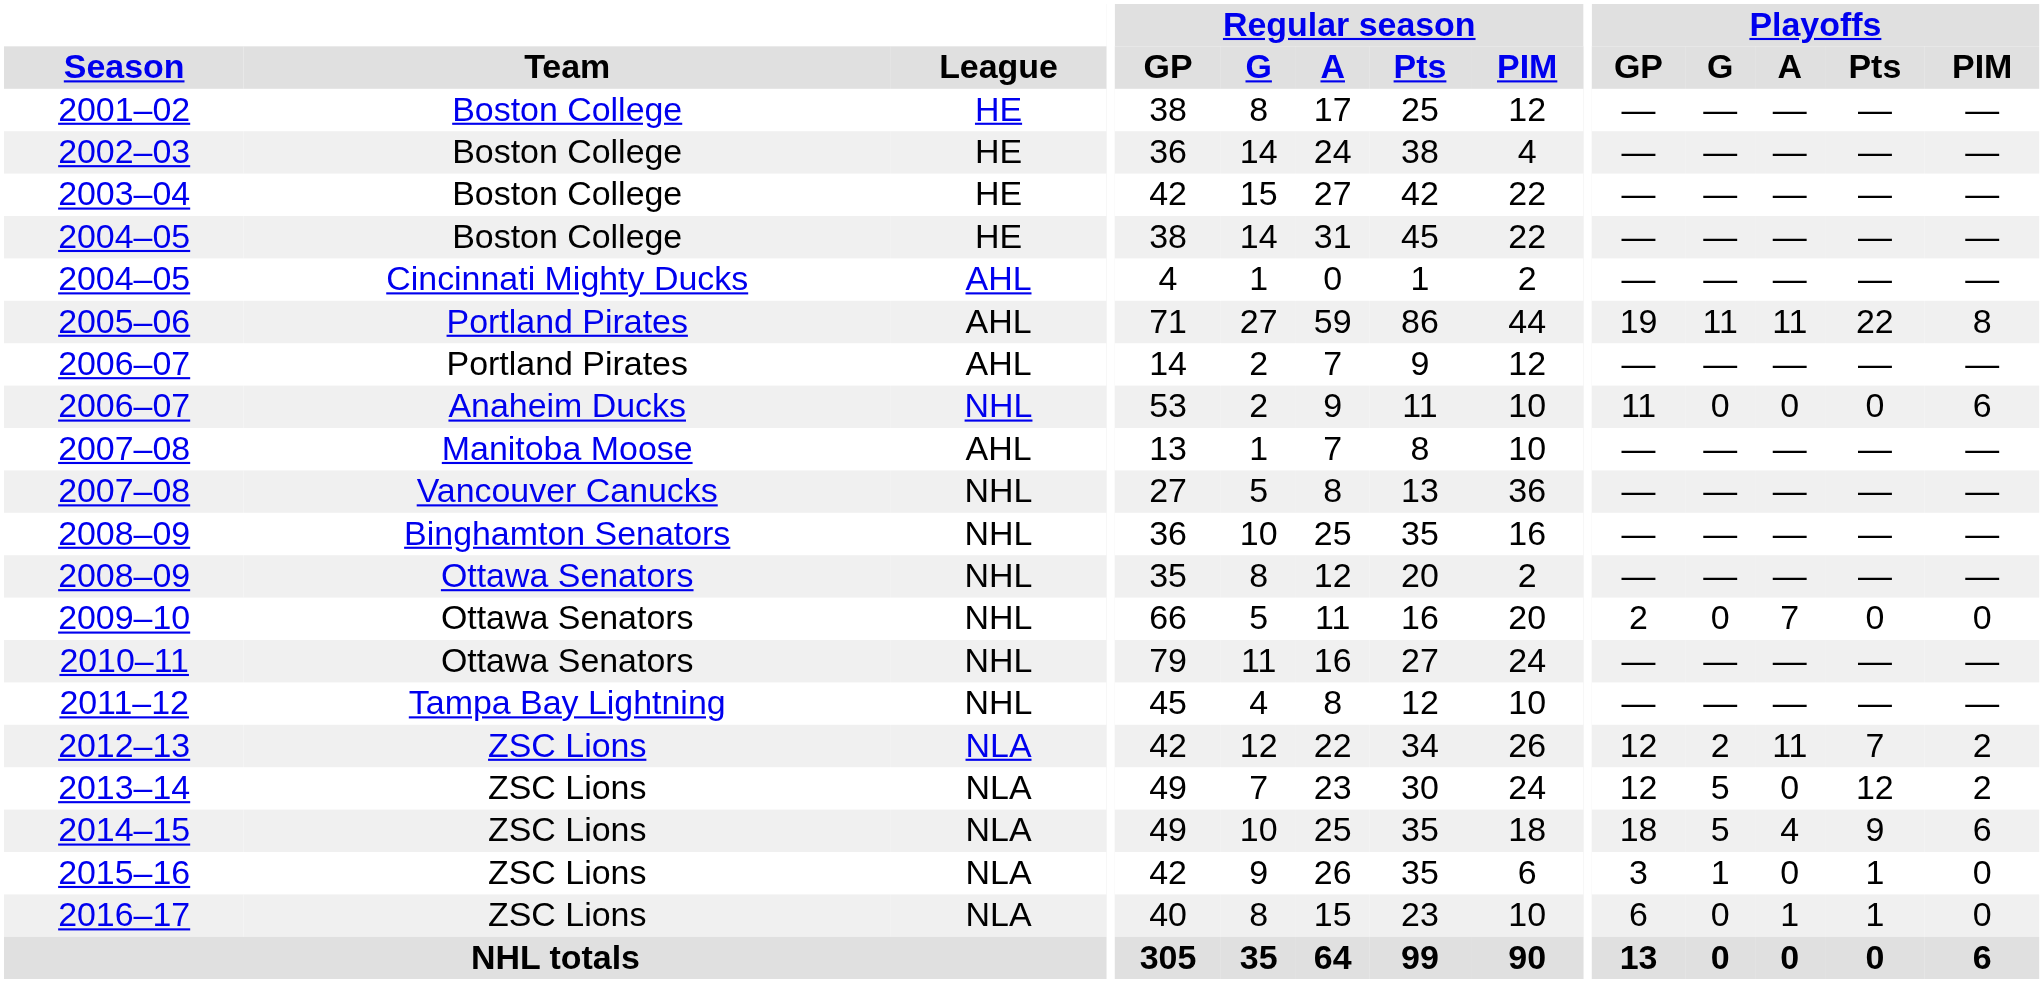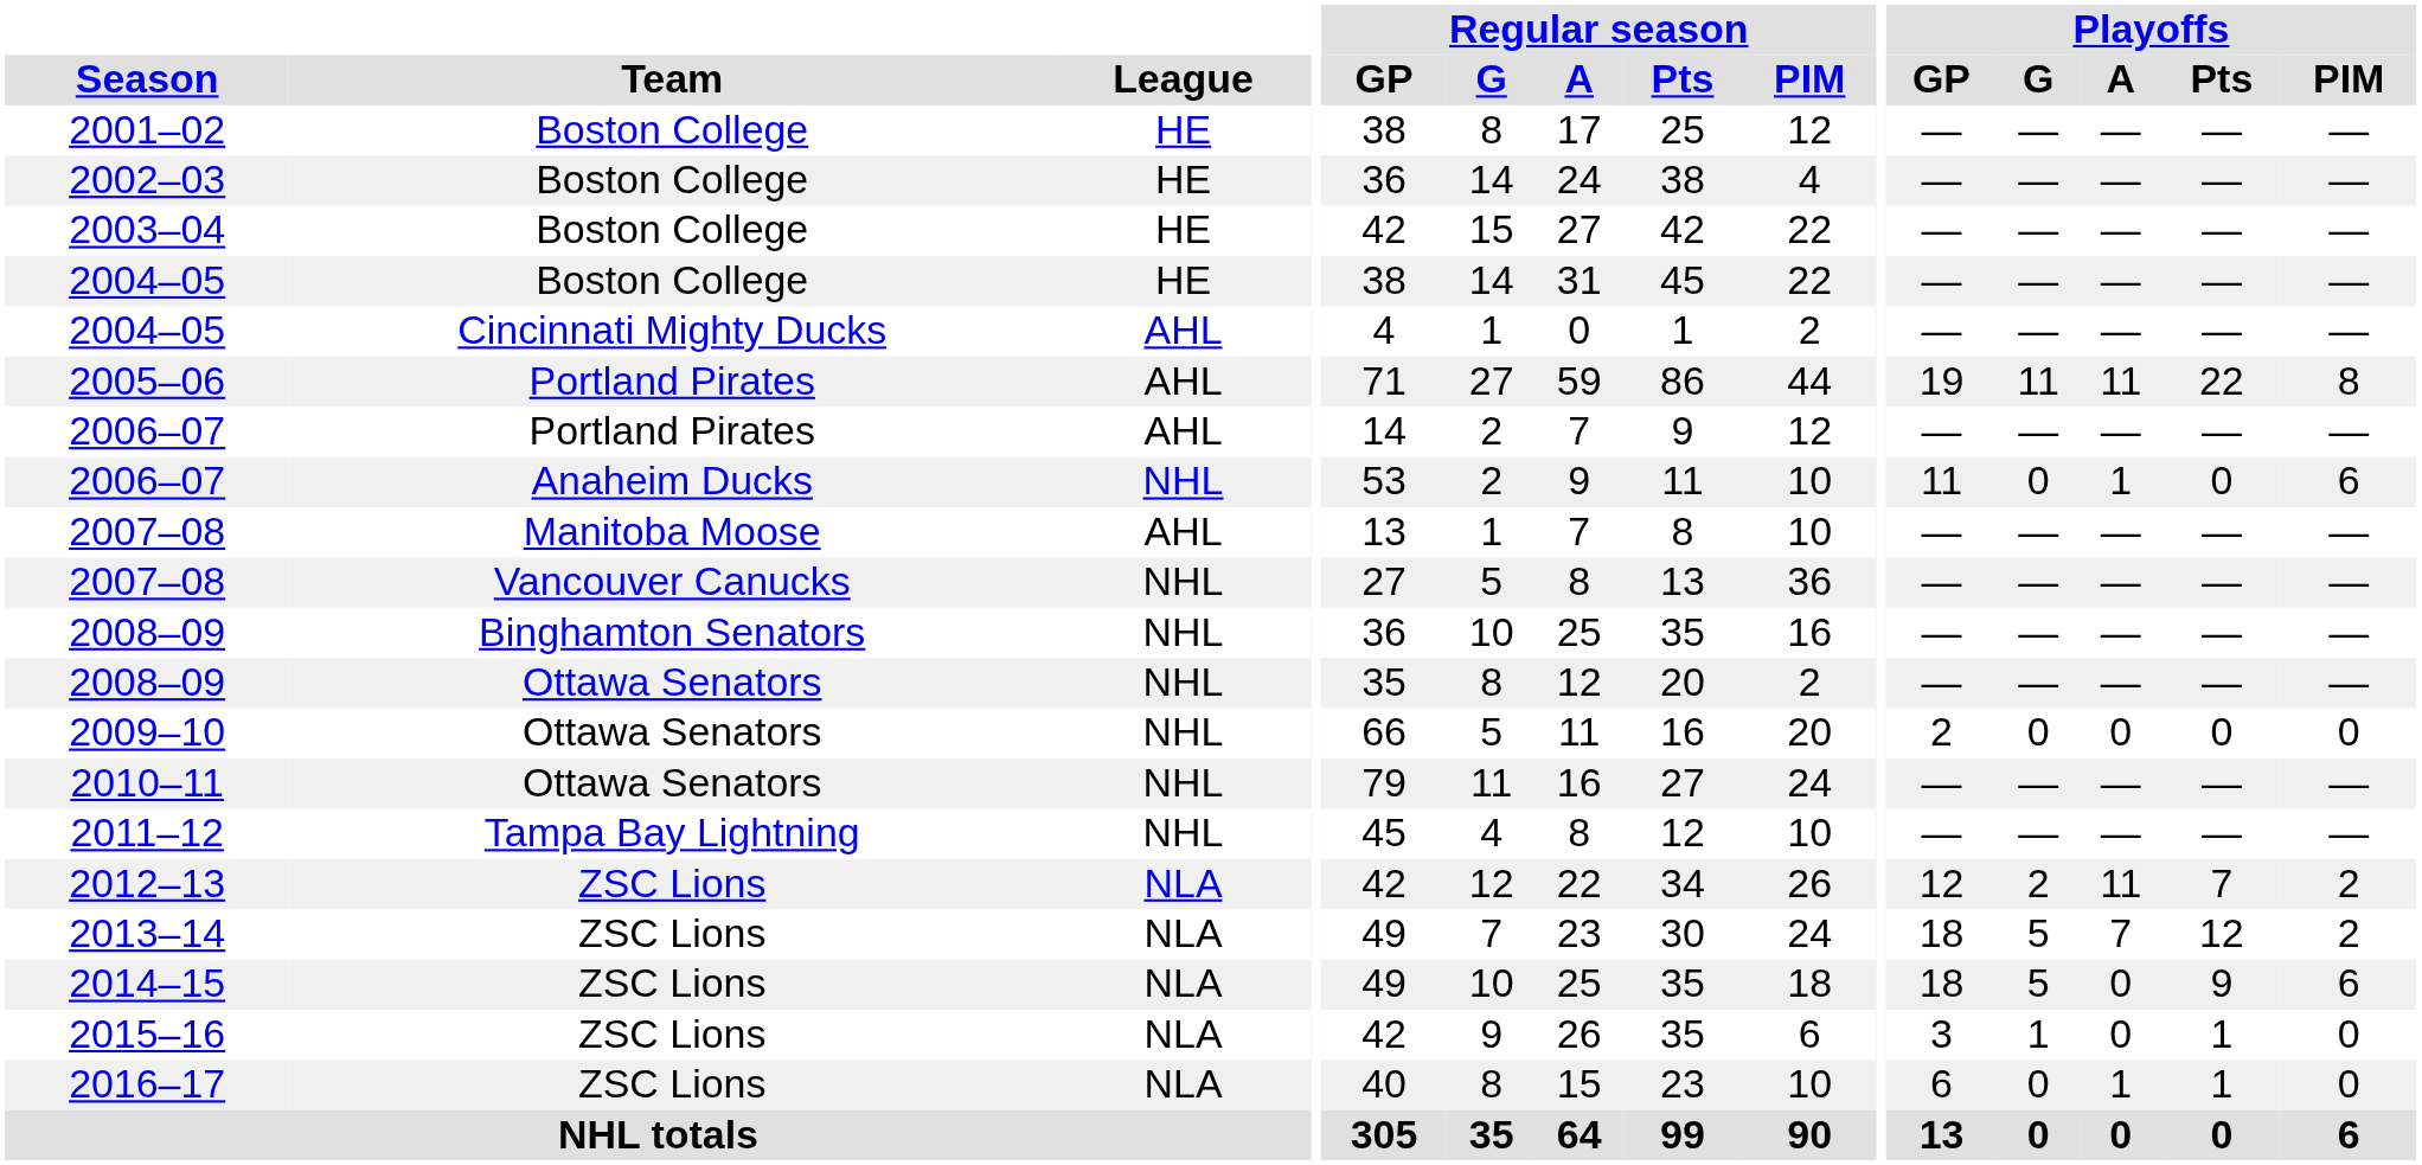 <table border="0" cellpadding="1" cellspacing="0" style="text-align:center; width:60em">
 <tr bgcolor="#e0e0e0">
 <th colspan="3" bgcolor="#ffffff"></th>
 <th rowspan="99" bgcolor="#ffffff"></th>
 <th colspan="5"><a href='#'>Regular season</a></th>
 <th rowspan="99" bgcolor="#ffffff"></th>
 <th colspan="5"><a href='#'>Playoffs</a></th>
 </tr>
 <tr bgcolor="#e0e0e0">
 <th><a href='#'>Season</a></th>
 <th>Team</th>
 <th>League</th>
 <th>GP</th>
 <th><a href='#'>G</a></th>
 <th><a href='#'>A</a></th>
 <th><a href='#'>Pts</a></th>
 <th><a href='#'>PIM</a></th>
 <th>GP</th>
 <th>G</th>
 <th>A</th>
 <th>Pts</th>
 <th>PIM</th>
 </tr>
 <tr>
 <td><a href='#'>2001–02</a></td>
 <td><a href='#'>Boston College</a></td>
 <td><a href='#'>HE</a></td>
 <td>38</td>
 <td>8</td>
 <td>17</td>
 <td>25</td>
 <td>12</td>
 <td>—</td>
 <td>—</td>
 <td>—</td>
 <td>—</td>
 <td>—</td>
 </tr>
 <tr bgcolor="#f0f0f0">
 <td><a href='#'>2002–03</a></td>
 <td>Boston College</td>
 <td>HE</td>
 <td>36</td>
 <td>14</td>
 <td>24</td>
 <td>38</td>
 <td>4</td>
 <td>—</td>
 <td>—</td>
 <td>—</td>
 <td>—</td>
 <td>—</td>
 </tr>
 <tr>
 <td><a href='#'>2003–04</a></td>
 <td>Boston College</td>
 <td>HE</td>
 <td>42</td>
 <td>15</td>
 <td>27</td>
 <td>42</td>
 <td>22</td>
 <td>—</td>
 <td>—</td>
 <td>—</td>
 <td>—</td>
 <td>—</td>
 </tr>
 <tr bgcolor="#f0f0f0">
 <td><a href='#'>2004–05</a></td>
 <td>Boston College</td>
 <td>HE</td>
 <td>38</td>
 <td>14</td>
 <td>31</td>
 <td>45</td>
 <td>22</td>
 <td>—</td>
 <td>—</td>
 <td>—</td>
 <td>—</td>
 <td>—</td>
 </tr>
 <tr>
 <td><a href='#'>2004–05</a></td>
 <td><a href='#'>Cincinnati Mighty Ducks</a></td>
 <td><a href='#'>AHL</a></td>
 <td>4</td>
 <td>1</td>
 <td>0</td>
 <td>1</td>
 <td>2</td>
 <td>—</td>
 <td>—</td>
 <td>—</td>
 <td>—</td>
 <td>—</td>
 </tr>
 <tr bgcolor="#f0f0f0">
 <td><a href='#'>2005–06</a></td>
 <td><a href='#'>Portland Pirates</a></td>
 <td>AHL</td>
 <td>71</td>
 <td>27</td>
 <td>59</td>
 <td>86</td>
 <td>44</td>
 <td>19</td>
 <td>11</td>
 <td>11</td>
 <td>22</td>
 <td>8</td>
 </tr>
 <tr>
 <td><a href='#'>2006–07</a></td>
 <td>Portland Pirates</td>
 <td>AHL</td>
 <td>14</td>
 <td>2</td>
 <td>7</td>
 <td>9</td>
 <td>12</td>
 <td>—</td>
 <td>—</td>
 <td>—</td>
 <td>—</td>
 <td>—</td>
 </tr>
 <tr bgcolor="#f0f0f0">
 <td><a href='#'>2006–07</a></td>
 <td><a href='#'>Anaheim Ducks</a></td>
 <td><a href='#'>NHL</a></td>
 <td>53</td>
 <td>2</td>
 <td>9</td>
 <td>11</td>
 <td>10</td>
 <td>11</td>
 <td>0</td>
-<td>0</td>
+<td>1</td>
 <td>0</td>
 <td>6</td>
 </tr>
 <tr>
 <td><a href='#'>2007–08</a></td>
 <td><a href='#'>Manitoba Moose</a></td>
 <td>AHL</td>
 <td>13</td>
 <td>1</td>
 <td>7</td>
 <td>8</td>
 <td>10</td>
 <td>—</td>
 <td>—</td>
 <td>—</td>
 <td>—</td>
 <td>—</td>
 </tr>
 <tr bgcolor="#f0f0f0">
 <td><a href='#'>2007–08</a></td>
 <td><a href='#'>Vancouver Canucks</a></td>
 <td>NHL</td>
 <td>27</td>
 <td>5</td>
 <td>8</td>
 <td>13</td>
 <td>36</td>
 <td>—</td>
 <td>—</td>
 <td>—</td>
 <td>—</td>
 <td>—</td>
 </tr>
 <tr>
 <td><a href='#'>2008–09</a></td>
 <td><a href='#'>Binghamton Senators</a></td>
 <td>NHL</td>
 <td>36</td>
 <td>10</td>
 <td>25</td>
 <td>35</td>
 <td>16</td>
 <td>—</td>
 <td>—</td>
 <td>—</td>
 <td>—</td>
 <td>—</td>
 </tr>
 <tr bgcolor="#f0f0f0">
 <td><a href='#'>2008–09</a></td>
 <td><a href='#'>Ottawa Senators</a></td>
 <td>NHL</td>
 <td>35</td>
 <td>8</td>
 <td>12</td>
 <td>20</td>
 <td>2</td>
 <td>—</td>
 <td>—</td>
 <td>—</td>
 <td>—</td>
 <td>—</td>
 </tr>
 <tr>
 <td><a href='#'>2009–10</a></td>
 <td>Ottawa Senators</td>
 <td>NHL</td>
 <td>66</td>
 <td>5</td>
 <td>11</td>
 <td>16</td>
 <td>20</td>
 <td>2</td>
 <td>0</td>
-<td>7</td>
+<td>0</td>
 <td>0</td>
 <td>0</td>
 </tr>
 <tr bgcolor="#f0f0f0">
 <td><a href='#'>2010–11</a></td>
 <td>Ottawa Senators</td>
 <td>NHL</td>
 <td>79</td>
 <td>11</td>
 <td>16</td>
 <td>27</td>
 <td>24</td>
 <td>—</td>
 <td>—</td>
 <td>—</td>
 <td>—</td>
 <td>—</td>
 </tr>
 <tr>
 <td><a href='#'>2011–12</a></td>
 <td><a href='#'>Tampa Bay Lightning</a></td>
 <td>NHL</td>
 <td>45</td>
 <td>4</td>
 <td>8</td>
 <td>12</td>
 <td>10</td>
 <td>—</td>
 <td>—</td>
 <td>—</td>
 <td>—</td>
 <td>—</td>
 </tr>
 <tr bgcolor="#f0f0f0">
 <td><a href='#'>2012–13</a></td>
 <td><a href='#'>ZSC Lions</a></td>
 <td><a href='#'>NLA</a></td>
 <td>42</td>
 <td>12</td>
 <td>22</td>
 <td>34</td>
 <td>26</td>
 <td>12</td>
 <td>2</td>
 <td>11</td>
 <td>7</td>
 <td>2</td>
 </tr>
 <tr>
 <td><a href='#'>2013–14</a></td>
 <td>ZSC Lions</td>
 <td>NLA</td>
 <td>49</td>
 <td>7</td>
 <td>23</td>
 <td>30</td>
 <td>24</td>
-<td>12</td>
+<td>18</td>
 <td>5</td>
-<td>0</td>
+<td>7</td>
 <td>12</td>
 <td>2</td>
 </tr>
 <tr bgcolor="#f0f0f0">
 <td><a href='#'>2014–15</a></td>
 <td>ZSC Lions</td>
 <td>NLA</td>
 <td>49</td>
 <td>10</td>
 <td>25</td>
 <td>35</td>
 <td>18</td>
 <td>18</td>
 <td>5</td>
-<td>4</td>
+<td>0</td>
 <td>9</td>
 <td>6</td>
 </tr>
 <tr>
 <td><a href='#'>2015–16</a></td>
 <td>ZSC Lions</td>
 <td>NLA</td>
 <td>42</td>
 <td>9</td>
 <td>26</td>
 <td>35</td>
 <td>6</td>
 <td>3</td>
 <td>1</td>
 <td>0</td>
 <td>1</td>
 <td>0</td>
 </tr>
 <tr bgcolor="#f0f0f0">
 <td><a href='#'>2016–17</a></td>
 <td>ZSC Lions</td>
 <td>NLA</td>
 <td>40</td>
 <td>8</td>
 <td>15</td>
 <td>23</td>
 <td>10</td>
 <td>6</td>
 <td>0</td>
 <td>1</td>
 <td>1</td>
 <td>0</td>
 </tr>
 <tr bgcolor="#e0e0e0">
 <th colspan="3">NHL totals</th>
 <th>305</th>
 <th>35</th>
 <th>64</th>
 <th>99</th>
 <th>90</th>
 <th>13</th>
 <th>0</th>
 <th>0</th>
 <th>0</th>
 <th>6</th>
 </tr>
 </table>
